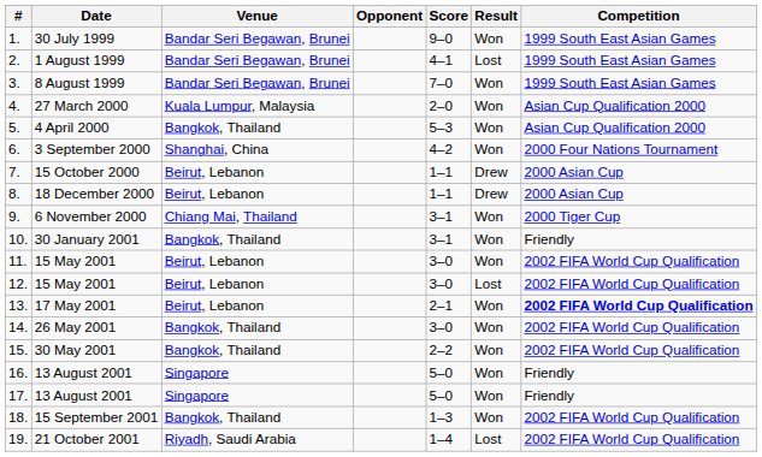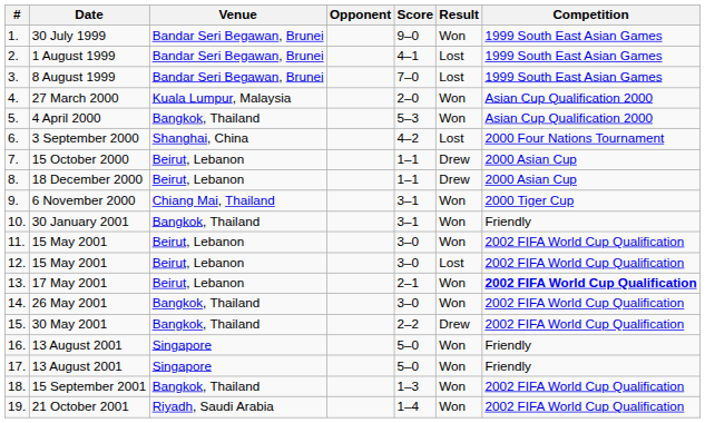 <table class="wikitable">
 <tr>
 <th>#</th>
 <th>Date</th>
 <th>Venue</th>
 <th>Opponent</th>
 <th>Score</th>
 <th>Result</th>
 <th>Competition</th>
 </tr>
 <tr>
 <td>1.</td>
 <td>30 July 1999</td>
 <td><a href='#'>Bandar Seri Begawan</a>, <a href='#'>Brunei</a></td>
 <td></td>
 <td>9–0</td>
 <td>Won</td>
 <td><a href='#'>1999 South East Asian Games</a></td>
 </tr>
 <tr>
 <td>2.</td>
 <td>1 August 1999</td>
 <td><a href='#'>Bandar Seri Begawan</a>, <a href='#'>Brunei</a></td>
 <td></td>
 <td>4–1</td>
 <td>Lost</td>
 <td><a href='#'>1999 South East Asian Games</a></td>
 </tr>
 <tr>
 <td>3.</td>
 <td>8 August 1999</td>
 <td><a href='#'>Bandar Seri Begawan</a>, <a href='#'>Brunei</a></td>
 <td></td>
 <td>7–0</td>
-<td>Won</td>
+<td>Lost</td>
 <td><a href='#'>1999 South East Asian Games</a></td>
 </tr>
 <tr>
 <td>4.</td>
 <td>27 March 2000</td>
 <td><a href='#'>Kuala Lumpur</a>, Malaysia</td>
 <td></td>
 <td>2–0</td>
 <td>Won</td>
 <td><a href='#'>Asian Cup Qualification 2000</a></td>
 </tr>
 <tr>
 <td>5.</td>
 <td>4 April 2000</td>
 <td><a href='#'>Bangkok</a>, Thailand</td>
 <td></td>
 <td>5–3</td>
 <td>Won</td>
 <td><a href='#'>Asian Cup Qualification 2000</a></td>
 </tr>
 <tr>
 <td>6.</td>
 <td>3 September 2000</td>
 <td><a href='#'>Shanghai</a>, China</td>
 <td></td>
 <td>4–2</td>
-<td>Won</td>
+<td>Lost</td>
 <td><a href='#'>2000 Four Nations Tournament</a></td>
 </tr>
 <tr>
 <td>7.</td>
 <td>15 October 2000</td>
 <td><a href='#'>Beirut</a>, Lebanon</td>
 <td></td>
 <td>1–1</td>
 <td>Drew</td>
 <td><a href='#'>2000 Asian Cup</a></td>
 </tr>
 <tr>
 <td>8.</td>
 <td>18 December 2000</td>
 <td><a href='#'>Beirut</a>, Lebanon</td>
 <td></td>
 <td>1–1</td>
 <td>Drew</td>
 <td><a href='#'>2000 Asian Cup</a></td>
 </tr>
 <tr>
 <td>9.</td>
 <td>6 November 2000</td>
 <td><a href='#'>Chiang Mai</a>, <a href='#'>Thailand</a></td>
 <td></td>
 <td>3–1</td>
 <td>Won</td>
 <td><a href='#'>2000 Tiger Cup</a></td>
 </tr>
 <tr>
 <td>10.</td>
 <td>30 January 2001</td>
 <td><a href='#'>Bangkok</a>, Thailand</td>
 <td></td>
 <td>3–1</td>
 <td>Won</td>
 <td>Friendly</td>
 </tr>
 <tr>
 <td>11.</td>
 <td>15 May 2001</td>
 <td><a href='#'>Beirut</a>, Lebanon</td>
 <td></td>
 <td>3–0</td>
 <td>Won</td>
 <td><a href='#'>2002 FIFA World Cup Qualification</a></td>
 </tr>
 <tr>
 <td>12.</td>
 <td>15 May 2001</td>
 <td><a href='#'>Beirut</a>, Lebanon</td>
 <td></td>
 <td>3–0</td>
 <td>Lost</td>
 <td><a href='#'>2002 FIFA World Cup Qualification</a></td>
 </tr>
 <tr>
 <td>13.</td>
 <td>17 May 2001</td>
 <td><a href='#'>Beirut</a>, Lebanon</td>
 <td></td>
 <td>2–1</td>
 <td>Won</td>
 <td><strong><a href='#'>2002 FIFA World Cup Qualification</a></strong></td>
 </tr>
 <tr>
 <td>14.</td>
 <td>26 May 2001</td>
 <td><a href='#'>Bangkok</a>, Thailand</td>
 <td></td>
 <td>3–0</td>
 <td>Won</td>
 <td><a href='#'>2002 FIFA World Cup Qualification</a></td>
 </tr>
 <tr>
 <td>15.</td>
 <td>30 May 2001</td>
 <td><a href='#'>Bangkok</a>, Thailand</td>
 <td></td>
 <td>2–2</td>
-<td>Won</td>
+<td>Drew</td>
 <td><a href='#'>2002 FIFA World Cup Qualification</a></td>
 </tr>
 <tr>
 <td>16.</td>
 <td>13 August 2001</td>
 <td><a href='#'>Singapore</a></td>
 <td></td>
 <td>5–0</td>
 <td>Won</td>
 <td>Friendly</td>
 </tr>
 <tr>
 <td>17.</td>
 <td>13 August 2001</td>
 <td><a href='#'>Singapore</a></td>
 <td></td>
 <td>5–0</td>
 <td>Won</td>
 <td>Friendly</td>
 </tr>
 <tr>
 <td>18.</td>
 <td>15 September 2001</td>
 <td><a href='#'>Bangkok</a>, Thailand</td>
 <td></td>
 <td>1–3</td>
 <td>Won</td>
 <td><a href='#'>2002 FIFA World Cup Qualification</a></td>
 </tr>
 <tr>
 <td>19.</td>
 <td>21 October 2001</td>
 <td><a href='#'>Riyadh</a>, Saudi Arabia</td>
 <td></td>
 <td>1–4</td>
-<td>Lost</td>
+<td>Won</td>
 <td><a href='#'>2002 FIFA World Cup Qualification</a></td>
 </tr>
 </table>
